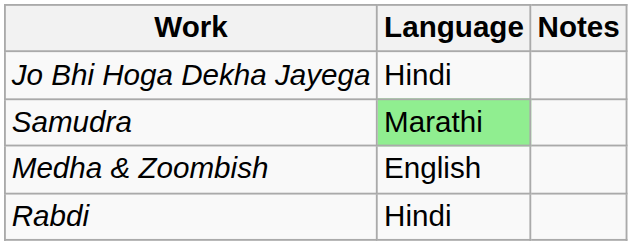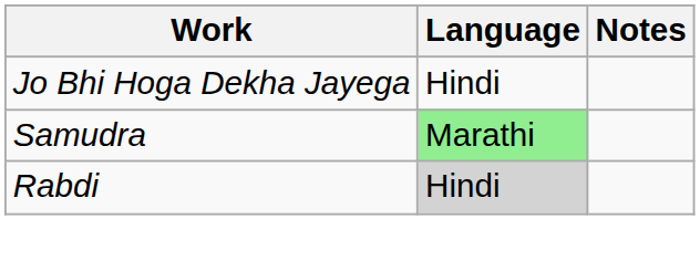 <table class="wikitable sortable">
 <tr>
 <th>Work</th>
 <th>Language</th>
 <th>Notes</th>
 </tr>
 <tr>
 <td><em>Jo Bhi Hoga Dekha Jayega</em></td>
 <td>Hindi</td>
 <td></td>
 </tr>
 <tr>
 <td><em>Samudra</em></td>
 <td style="background: lightgreen;">Marathi</td>
 <td></td>
 </tr>
 <tr>
-<td><em>Medha & Zoombish</em></td>
-<td>English</td>
-<td></td>
-</tr>
-<tr>
 <td><em>Rabdi</em></td>
-<td>Hindi</td>
+<td style="background: lightgrey;">Hindi</td>
 <td></td>
 </tr>
 </table>
